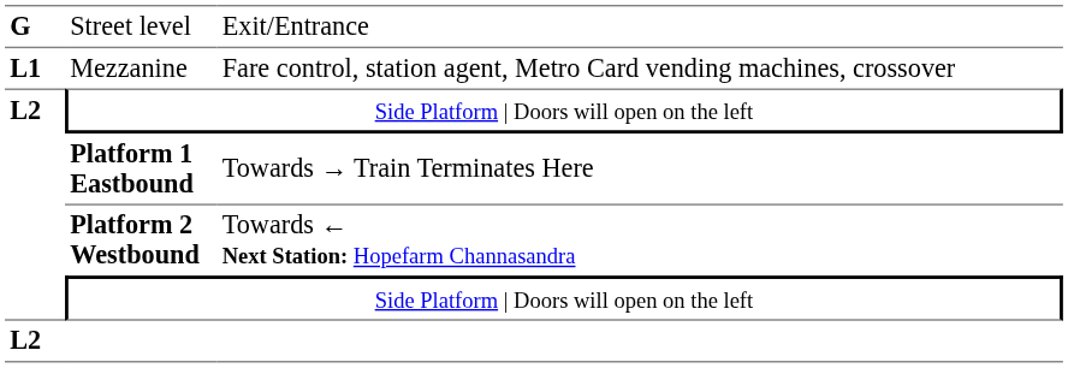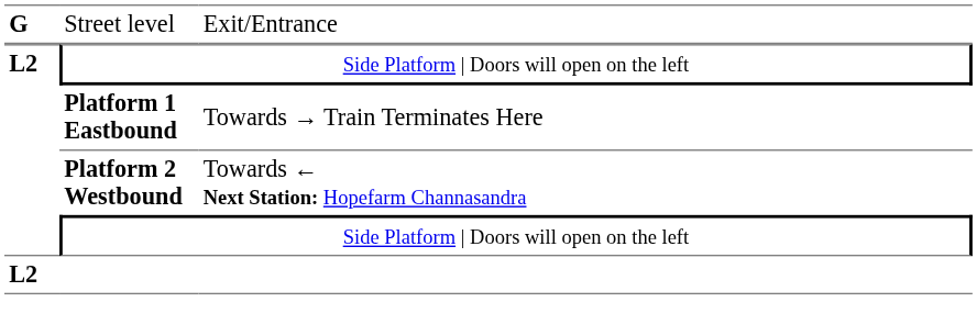 <table table border=0 cellspacing=0 cellpadding=3>
 <tr>
 <td style="border-bottom:solid 1px gray;border-top:solid 1px gray;" width=30 valign=top><strong>G</strong></td>
 <td style="border-top:solid 1px gray;border-bottom:solid 1px gray;" width=85 valign=top>Street level</td>
 <td style="border-top:solid 1px gray;border-bottom:solid 1px gray;" width=500 valign=top>Exit/Entrance</td>
-</tr>
-<tr>
-<td valign=top><strong>L1</strong></td>
-<td valign=top>Mezzanine</td>
-<td valign=top>Fare control, station agent, Metro Card vending machines, crossover<br></td>
 </tr>
 <tr>
 <td style="border-top:solid 1px gray;border-bottom:solid 1px gray;" width=30 rowspan=4 valign=top><strong>L2</strong></td>
 <td style="border-top:solid 1px gray;border-right:solid 2px black;border-left:solid 2px black;border-bottom:solid 2px black;text-align:center;" colspan=2><small><a href='#'>Side Platform</a> | Doors will open on the left </small></td>
 </tr>
 <tr>
 <td style="border-bottom:solid 1px gray;" width=85><span><strong>Platform 1</strong><br><strong>Eastbound</strong></span></td>
 <td style="border-bottom:solid 1px gray;" width=500>Towards → Train Terminates Here</td>
 </tr>
 <tr>
 <td><span><strong>Platform 2 Westbound</strong></span></td>
 <td>Towards ← <br><small><strong>Next Station:</strong> <a href='#'>Hopefarm Channasandra</a></small></td>
 </tr>
 <tr>
 <td style="border-top:solid 2px black;border-right:solid 2px black;border-left:solid 2px black;border-bottom:solid 1px gray;" colspan=2  align=center><small><a href='#'>Side Platform</a> | Doors will open on the left </small></td>
 </tr>
 <tr>
 <td style="border-bottom:solid 1px gray;" width=30 rowspan=2 valign=top><strong>L2</strong></td>
 <td style="border-bottom:solid 1px gray;" width=85></td>
 <td style="border-bottom:solid 1px gray;" width=500></td>
 </tr>
 <tr>
 </tr>
 </table>
